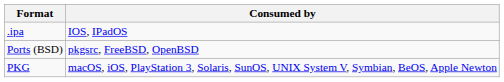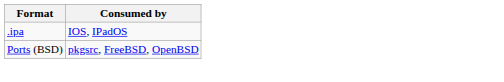 <table class="wikitable">
 <tr>
 <th>Format</th>
 <th>Consumed by</th>
 </tr>
 <tr>
 <td><a href='#'>.ipa</a></td>
 <td><a href='#'>IOS</a>, <a href='#'>IPadOS</a></td>
 </tr>
 <tr>
 <td><a href='#'>Ports</a> (BSD)</td>
 <td><a href='#'>pkgsrc</a>, <a href='#'>FreeBSD</a>, <a href='#'>OpenBSD</a></td>
 </tr>
-<tr>
-<td><a href='#'>PKG</a></td>
-<td><a href='#'>macOS</a>, <a href='#'>iOS</a>, <a href='#'>PlayStation 3</a>, <a href='#'>Solaris</a>, <a href='#'>SunOS</a>, <a href='#'>UNIX System V</a>, <a href='#'>Symbian</a>, <a href='#'>BeOS</a>, <a href='#'>Apple Newton</a></td>
-</tr>
 </table>
